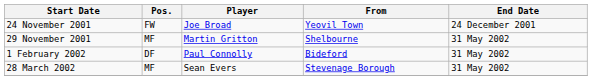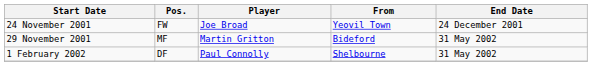 <table class="wikitable" style="text-align:center; font-size:95%;width:65%; text-align:left">
 <tr>
 <th>Start Date</th>
 <th>Pos.</th>
 <th>Player</th>
 <th>From</th>
 <th>End Date</th>
 </tr>
 <tr>
 <td>24 November 2001</td>
 <td>FW</td>
 <td> <a href='#'>Joe Broad</a></td>
 <td><a href='#'>Yeovil Town</a></td>
 <td>24 December 2001</td>
 </tr>
 <tr>
 <td>29 November 2001</td>
 <td>MF</td>
 <td> <a href='#'>Martin Gritton</a></td>
-<td><a href='#'>Shelbourne</a></td>
+<td><a href='#'>Bideford</a></td>
 <td>31 May 2002</td>
 </tr>
 <tr>
 <td>1 February 2002</td>
 <td>DF</td>
 <td> <a href='#'>Paul Connolly</a></td>
-<td><a href='#'>Bideford</a></td>
-<td>31 May 2002</td>
-</tr>
-<tr>
-<td>28 March 2002</td>
-<td>MF</td>
-<td> Sean Evers</td>
-<td><a href='#'>Stevenage Borough</a></td>
+<td><a href='#'>Shelbourne</a></td>
 <td>31 May 2002</td>
 </tr>
 <tr>
 </tr>
 </table>
